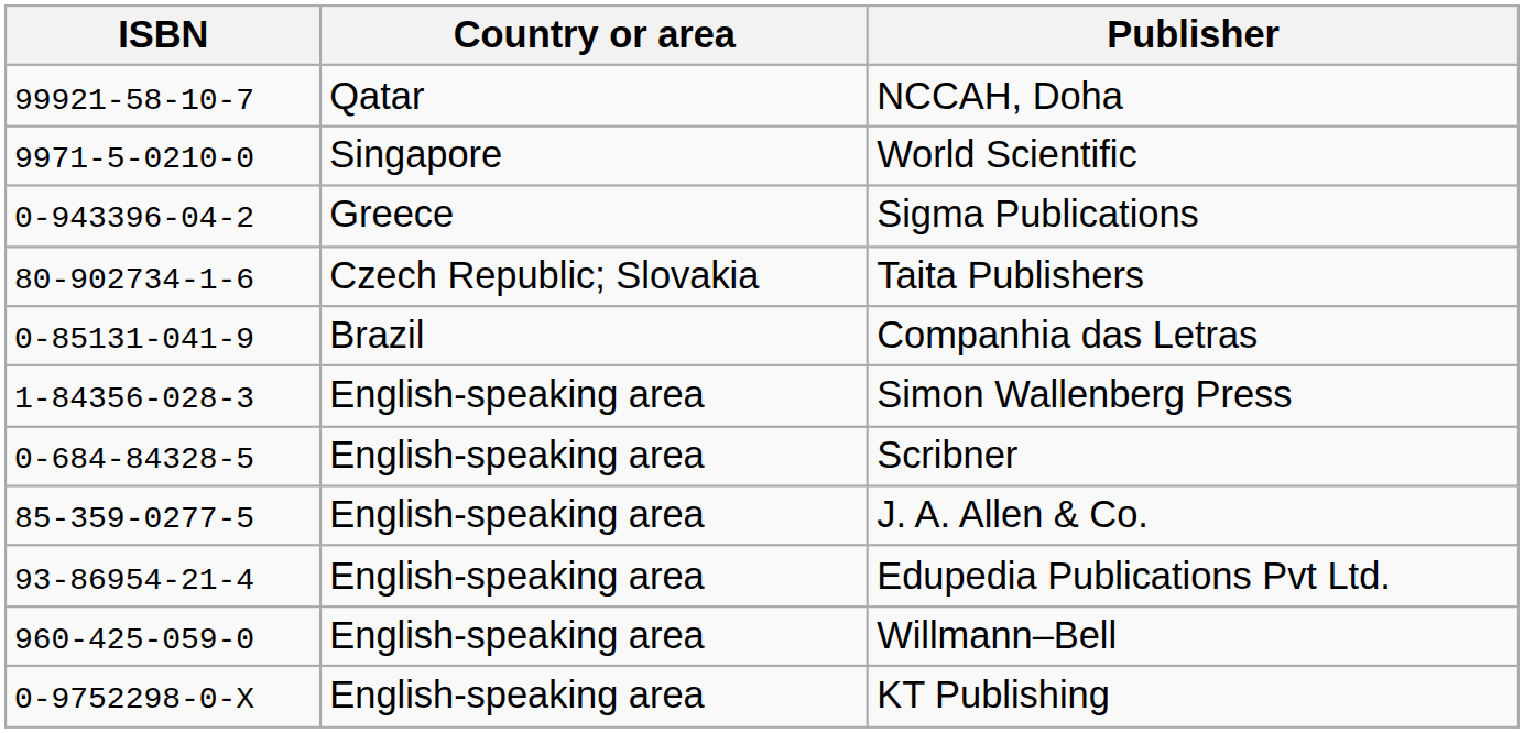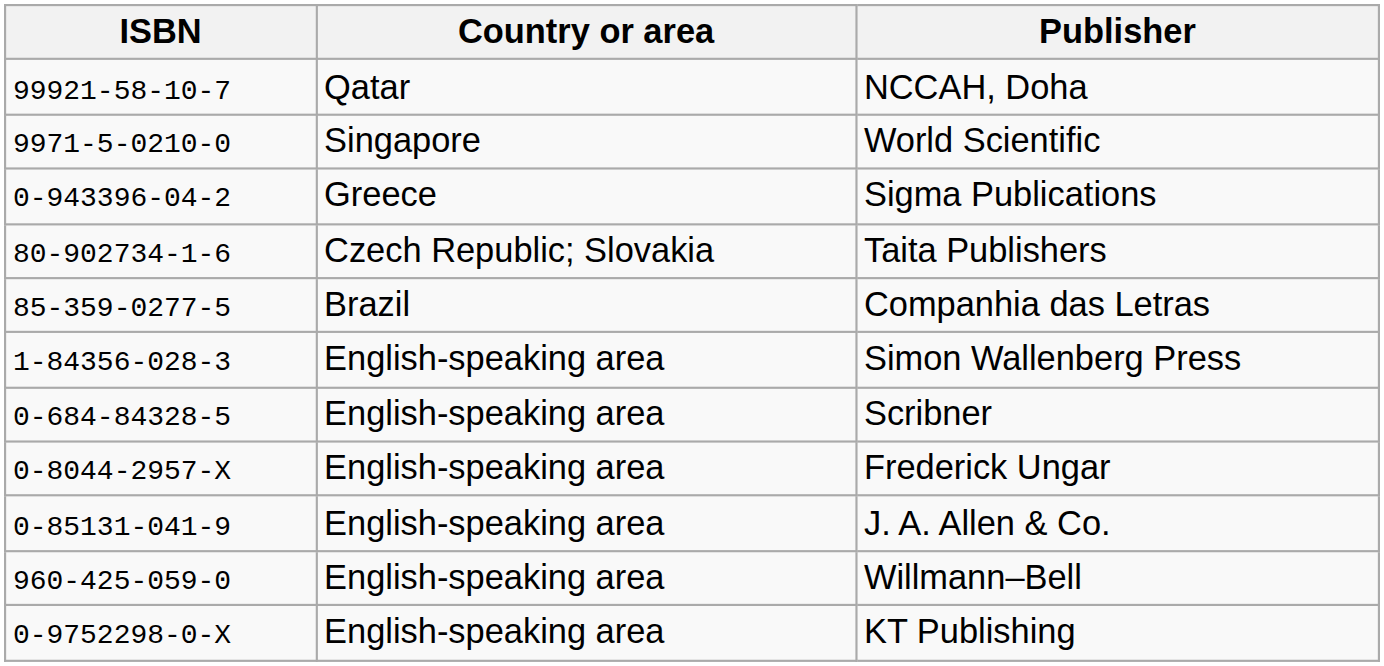 <table class="wikitable" style="width:100%; max-width:40em;">
 <tr>
 <th>ISBN</th>
 <th>Country or area</th>
 <th>Publisher</th>
 </tr>
 <tr>
 <td><code>99921-58-10-7</code></td>
 <td>Qatar</td>
 <td>NCCAH, Doha</td>
 </tr>
 <tr>
 <td><code>9971-5-0210-0</code></td>
 <td>Singapore</td>
 <td>World Scientific</td>
 </tr>
 <tr>
 <td><code>0-943396-04-2</code></td>
 <td>Greece</td>
 <td>Sigma Publications</td>
 </tr>
 <tr>
 <td><code>80-902734-1-6</code></td>
 <td>Czech Republic; Slovakia</td>
 <td>Taita Publishers</td>
 </tr>
 <tr>
-<td><code>0-85131-041-9</code></td>
+<td><code>85-359-0277-5</code></td>
 <td>Brazil</td>
 <td>Companhia das Letras</td>
 </tr>
 <tr>
 <td><code>1-84356-028-3</code></td>
 <td>English-speaking area</td>
 <td>Simon Wallenberg Press</td>
 </tr>
 <tr>
 <td><code>0-684-84328-5</code></td>
 <td>English-speaking area</td>
 <td>Scribner</td>
 </tr>
 <tr>
-<td><code>85-359-0277-5</code></td>
+<td><code>0-8044-2957-X</code></td>
+<td>English-speaking area</td>
+<td>Frederick Ungar</td>
+</tr>
+<tr>
+<td><code>0-85131-041-9</code></td>
 <td>English-speaking area</td>
 <td>J. A. Allen & Co.</td>
-</tr>
-<tr>
-<td><code>93-86954-21-4</code></td>
-<td>English-speaking area</td>
-<td>Edupedia Publications Pvt Ltd.</td>
 </tr>
 <tr>
 <td><code>960-425-059-0</code></td>
 <td>English-speaking area</td>
 <td>Willmann–Bell</td>
 </tr>
 <tr>
 <td><code>0-9752298-0-X</code></td>
 <td>English-speaking area</td>
 <td>KT Publishing</td>
 </tr>
 </table>
